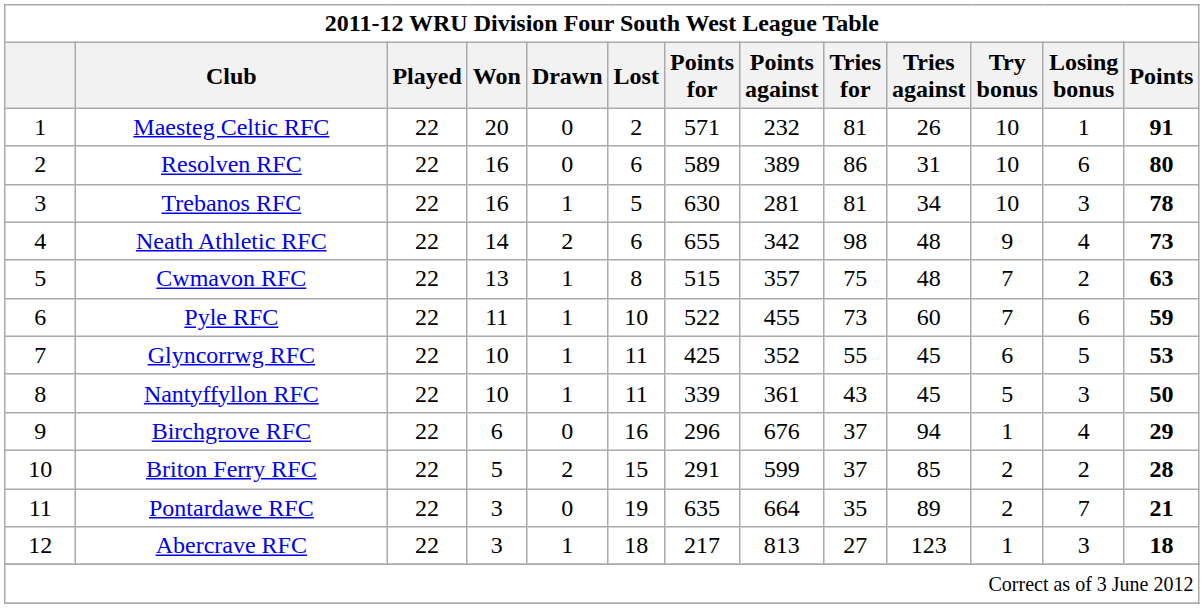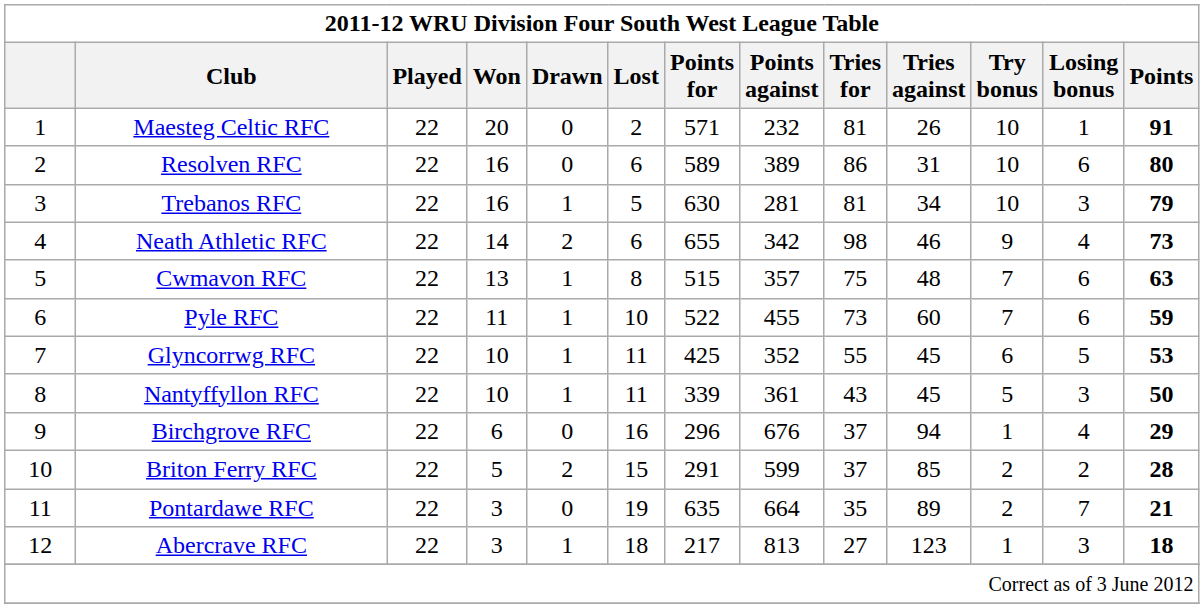 <table class="wikitable" style="float:left; margin-right:15px; text-align: center;">
 <tr>
 <td colspan="13" bgcolor="#FFFFFF" cellpadding="0" cellspacing="0"><strong>2011-12 WRU Division Four South West League Table</strong></td>
 </tr>
 <tr>
 <th bgcolor="#efefef" width="40"></th>
 <th bgcolor="#efefef" width="200">Club</th>
 <th bgcolor="#efefef" width="20">Played</th>
 <th bgcolor="#efefef" width="20">Won</th>
 <th bgcolor="#efefef" width="20">Drawn</th>
 <th bgcolor="#efefef" width="20">Lost</th>
 <th bgcolor="#efefef" width="20">Points for</th>
 <th bgcolor="#efefef" width="20">Points against</th>
 <th bgcolor="#efefef" width="20">Tries for</th>
 <th bgcolor="#efefef" width="20">Tries against</th>
 <th bgcolor="#efefef" width="20">Try bonus</th>
 <th bgcolor="#efefef" width="20">Losing bonus</th>
 <th bgcolor="#efefef" width="20">Points</th>
 </tr>
 <tr bgcolor=#ffffff align=center>
 <td>1</td>
 <td><a href='#'>Maesteg Celtic RFC</a></td>
 <td>22</td>
 <td>20</td>
 <td>0</td>
 <td>2</td>
 <td>571</td>
 <td>232</td>
 <td>81</td>
 <td>26</td>
 <td>10</td>
 <td>1</td>
 <td><strong>91</strong></td>
 </tr>
 <tr bgcolor=#ffffff align=center>
 <td>2</td>
 <td><a href='#'>Resolven RFC</a></td>
 <td>22</td>
 <td>16</td>
 <td>0</td>
 <td>6</td>
 <td>589</td>
 <td>389</td>
 <td>86</td>
 <td>31</td>
 <td>10</td>
 <td>6</td>
 <td><strong>80</strong></td>
 </tr>
 <tr bgcolor=#ffffff align=center>
 <td>3</td>
 <td><a href='#'>Trebanos RFC</a></td>
 <td>22</td>
 <td>16</td>
 <td>1</td>
 <td>5</td>
 <td>630</td>
 <td>281</td>
 <td>81</td>
 <td>34</td>
 <td>10</td>
 <td>3</td>
-<td><strong>78</strong></td>
+<td><strong>79</strong></td>
 </tr>
 <tr bgcolor=#ffffff align=center>
 <td>4</td>
 <td><a href='#'>Neath Athletic RFC</a></td>
 <td>22</td>
 <td>14</td>
 <td>2</td>
 <td>6</td>
 <td>655</td>
 <td>342</td>
 <td>98</td>
-<td>48</td>
+<td>46</td>
 <td>9</td>
 <td>4</td>
 <td><strong>73</strong></td>
 </tr>
 <tr bgcolor=#ffffff align=center>
 <td>5</td>
 <td><a href='#'>Cwmavon RFC</a></td>
 <td>22</td>
 <td>13</td>
 <td>1</td>
 <td>8</td>
 <td>515</td>
 <td>357</td>
 <td>75</td>
 <td>48</td>
 <td>7</td>
-<td>2</td>
+<td>6</td>
 <td><strong>63</strong></td>
 </tr>
 <tr bgcolor=#ffffff align=center>
 <td>6</td>
 <td><a href='#'>Pyle RFC</a></td>
 <td>22</td>
 <td>11</td>
 <td>1</td>
 <td>10</td>
 <td>522</td>
 <td>455</td>
 <td>73</td>
 <td>60</td>
 <td>7</td>
 <td>6</td>
 <td><strong>59</strong></td>
 </tr>
 <tr bgcolor=#ffffff align=center>
 <td>7</td>
 <td><a href='#'>Glyncorrwg RFC</a></td>
 <td>22</td>
 <td>10</td>
 <td>1</td>
 <td>11</td>
 <td>425</td>
 <td>352</td>
 <td>55</td>
 <td>45</td>
 <td>6</td>
 <td>5</td>
 <td><strong>53</strong></td>
 </tr>
 <tr bgcolor=#ffffff align=center>
 <td>8</td>
 <td><a href='#'>Nantyffyllon RFC</a></td>
 <td>22</td>
 <td>10</td>
 <td>1</td>
 <td>11</td>
 <td>339</td>
 <td>361</td>
 <td>43</td>
 <td>45</td>
 <td>5</td>
 <td>3</td>
 <td><strong>50</strong></td>
 </tr>
 <tr bgcolor=#ffffff align=center>
 <td>9</td>
 <td><a href='#'>Birchgrove RFC</a></td>
 <td>22</td>
 <td>6</td>
 <td>0</td>
 <td>16</td>
 <td>296</td>
 <td>676</td>
 <td>37</td>
 <td>94</td>
 <td>1</td>
 <td>4</td>
 <td><strong>29</strong></td>
 </tr>
 <tr bgcolor=#ffffff align=center>
 <td>10</td>
 <td><a href='#'>Briton Ferry RFC</a></td>
 <td>22</td>
 <td>5</td>
 <td>2</td>
 <td>15</td>
 <td>291</td>
 <td>599</td>
 <td>37</td>
 <td>85</td>
 <td>2</td>
 <td>2</td>
 <td><strong>28</strong></td>
 </tr>
 <tr bgcolor=#ffffff align=center>
 <td>11</td>
 <td><a href='#'>Pontardawe RFC</a></td>
 <td>22</td>
 <td>3</td>
 <td>0</td>
 <td>19</td>
 <td>635</td>
 <td>664</td>
 <td>35</td>
 <td>89</td>
 <td>2</td>
 <td>7</td>
 <td><strong>21</strong></td>
 </tr>
 <tr bgcolor=#ffffff align=center>
 <td>12</td>
 <td><a href='#'>Abercrave RFC</a></td>
 <td>22</td>
 <td>3</td>
 <td>1</td>
 <td>18</td>
 <td>217</td>
 <td>813</td>
 <td>27</td>
 <td>123</td>
 <td>1</td>
 <td>3</td>
 <td><strong>18</strong></td>
 </tr>
 <tr bgcolor=#ffffff align=center>
 </tr>
 <tr>
 <td colspan="13" align="right" bgcolor="#FFFFFF" cellpadding="0" cellspacing="0"><small>Correct as of 3 June 2012</small></td>
 </tr>
 <tr>
 </tr>
 </table>
